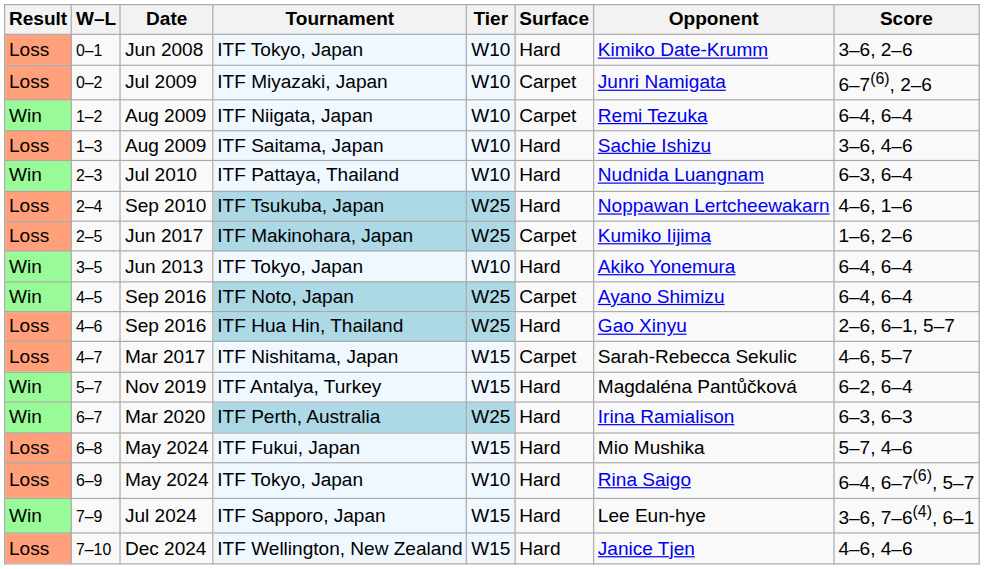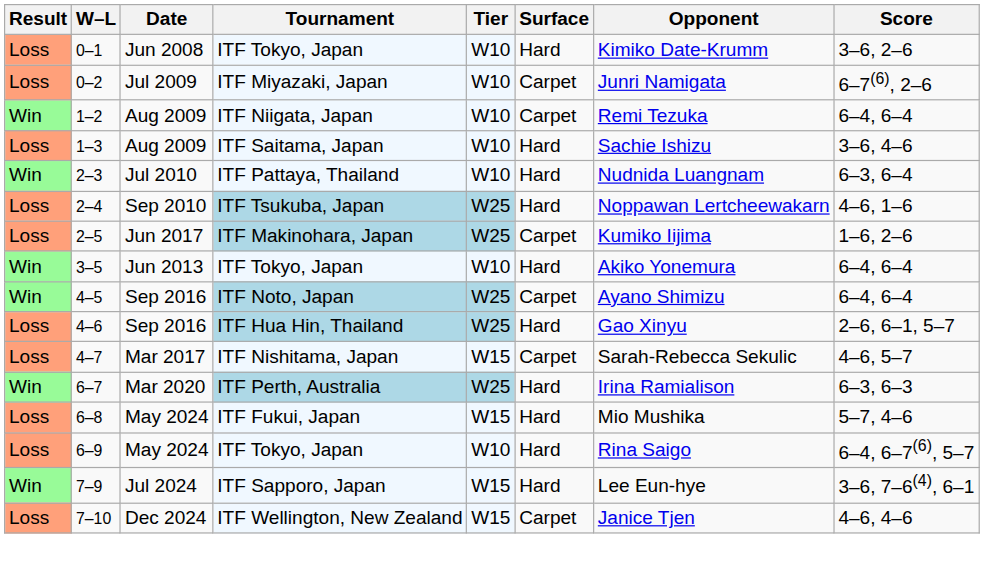 <table class="sortable wikitable">
 <tr>
 <th>Result</th>
 <th class="unsortable">W–L</th>
 <th>Date</th>
 <th>Tournament</th>
 <th>Tier</th>
 <th>Surface</th>
 <th>Opponent</th>
 <th class="unsortable">Score</th>
 </tr>
 <tr>
 <td bgcolor="FFA07A">Loss</td>
 <td><small>0–1</small></td>
 <td>Jun 2008</td>
 <td style="background:#f0f8ff;">ITF Tokyo, Japan</td>
 <td style="background:#f0f8ff;">W10</td>
 <td>Hard</td>
 <td> <a href='#'>Kimiko Date-Krumm</a></td>
 <td>3–6, 2–6</td>
 </tr>
 <tr>
 <td bgcolor="FFA07A">Loss</td>
 <td><small>0–2</small></td>
 <td>Jul 2009</td>
 <td style="background:#f0f8ff;">ITF Miyazaki, Japan</td>
 <td style="background:#f0f8ff;">W10</td>
 <td>Carpet</td>
 <td> <a href='#'>Junri Namigata</a></td>
 <td>6–7<sup>(6)</sup>, 2–6</td>
 </tr>
 <tr>
 <td bgcolor="98FB98">Win</td>
 <td><small>1–2</small></td>
 <td>Aug 2009</td>
 <td style="background:#f0f8ff;">ITF Niigata, Japan</td>
 <td style="background:#f0f8ff;">W10</td>
 <td>Carpet</td>
 <td> <a href='#'>Remi Tezuka</a></td>
 <td>6–4, 6–4</td>
 </tr>
 <tr>
 <td bgcolor="FFA07A">Loss</td>
 <td><small>1–3</small></td>
 <td>Aug 2009</td>
 <td style="background:#f0f8ff;">ITF Saitama, Japan</td>
 <td style="background:#f0f8ff;">W10</td>
 <td>Hard</td>
 <td> <a href='#'>Sachie Ishizu</a></td>
 <td>3–6, 4–6</td>
 </tr>
 <tr>
 <td bgcolor="98FB98">Win</td>
 <td><small>2–3</small></td>
 <td>Jul 2010</td>
 <td style="background:#f0f8ff;">ITF Pattaya, Thailand</td>
 <td style="background:#f0f8ff;">W10</td>
 <td>Hard</td>
 <td> <a href='#'>Nudnida Luangnam</a></td>
 <td>6–3, 6–4</td>
 </tr>
 <tr>
 <td bgcolor="FFA07A">Loss</td>
 <td><small>2–4</small></td>
 <td>Sep 2010</td>
 <td style="background:lightblue;">ITF Tsukuba, Japan</td>
 <td style="background:lightblue;">W25</td>
 <td>Hard</td>
 <td> <a href='#'>Noppawan Lertcheewakarn</a></td>
 <td>4–6, 1–6</td>
 </tr>
 <tr>
 <td bgcolor="FFA07A">Loss</td>
 <td><small>2–5</small></td>
 <td>Jun 2017</td>
 <td style="background:lightblue;">ITF Makinohara, Japan</td>
 <td style="background:lightblue;">W25</td>
 <td>Carpet</td>
 <td> <a href='#'>Kumiko Iijima</a></td>
 <td>1–6, 2–6</td>
 </tr>
 <tr>
 <td bgcolor="98FB98">Win</td>
 <td><small>3–5</small></td>
 <td>Jun 2013</td>
 <td style="background:#f0f8ff;">ITF Tokyo, Japan</td>
 <td style="background:#f0f8ff;">W10</td>
 <td>Hard</td>
 <td> <a href='#'>Akiko Yonemura</a></td>
 <td>6–4, 6–4</td>
 </tr>
 <tr>
 <td bgcolor="98FB98">Win</td>
 <td><small>4–5</small></td>
 <td>Sep 2016</td>
 <td style="background:lightblue;">ITF Noto, Japan</td>
 <td style="background:lightblue;">W25</td>
 <td>Carpet</td>
 <td> <a href='#'>Ayano Shimizu</a></td>
 <td>6–4, 6–4</td>
 </tr>
 <tr>
 <td bgcolor="FFA07A">Loss</td>
 <td><small>4–6</small></td>
 <td>Sep 2016</td>
 <td style="background:lightblue;">ITF Hua Hin, Thailand</td>
 <td style="background:lightblue;">W25</td>
 <td>Hard</td>
 <td> <a href='#'>Gao Xinyu</a></td>
 <td>2–6, 6–1, 5–7</td>
 </tr>
 <tr>
 <td bgcolor="FFA07A">Loss</td>
 <td><small>4–7</small></td>
 <td>Mar 2017</td>
 <td style="background:#f0f8ff;">ITF Nishitama, Japan</td>
 <td style="background:#f0f8ff;">W15</td>
 <td>Carpet</td>
 <td> Sarah-Rebecca Sekulic</td>
 <td>4–6, 5–7</td>
 </tr>
 <tr>
 <td bgcolor="98FB98">Win</td>
-<td><small>5–7</small></td>
-<td>Nov 2019</td>
-<td style="background:#f0f8ff;">ITF Antalya, Turkey</td>
-<td style="background:#f0f8ff;">W15</td>
-<td>Hard</td>
-<td> Magdaléna Pantůčková</td>
-<td>6–2, 6–4</td>
-</tr>
-<tr>
-<td bgcolor="98FB98">Win</td>
 <td><small>6–7</small></td>
 <td>Mar 2020</td>
 <td style="background:lightblue;">ITF Perth, Australia</td>
 <td style="background:lightblue;">W25</td>
 <td>Hard</td>
 <td> <a href='#'>Irina Ramialison</a></td>
 <td>6–3, 6–3</td>
 </tr>
 <tr>
 <td style="background:#ffa07a;">Loss</td>
 <td><small>6–8</small></td>
 <td>May 2024</td>
 <td style="background:#f0f8ff;">ITF Fukui, Japan</td>
 <td style="background:#f0f8ff;">W15</td>
 <td>Hard</td>
 <td> Mio Mushika</td>
 <td>5–7, 4–6</td>
 </tr>
 <tr>
 <td style="background:#ffa07a;">Loss</td>
 <td><small>6–9</small></td>
 <td>May 2024</td>
 <td style="background:#f0f8ff;">ITF Tokyo, Japan</td>
 <td style="background:#f0f8ff;">W10</td>
 <td>Hard</td>
 <td> <a href='#'>Rina Saigo</a></td>
 <td>6–4, 6–7<sup>(6)</sup>, 5–7</td>
 </tr>
 <tr>
 <td bgcolor="98FB98">Win</td>
 <td><small>7–9</small></td>
 <td>Jul 2024</td>
 <td style="background:#f0f8ff;">ITF Sapporo, Japan</td>
 <td style="background:#f0f8ff;">W15</td>
 <td>Hard</td>
 <td> Lee Eun-hye</td>
 <td>3–6, 7–6<sup>(4)</sup>, 6–1</td>
 </tr>
 <tr>
 <td style="background:#ffa07a;">Loss</td>
 <td><small>7–10</small></td>
 <td>Dec 2024</td>
 <td style="background:#f0f8ff;">ITF Wellington, New Zealand</td>
 <td style="background:#f0f8ff;">W15</td>
-<td>Hard</td>
+<td>Carpet</td>
 <td> <a href='#'>Janice Tjen</a></td>
 <td>4–6, 4–6</td>
 </tr>
 </table>
